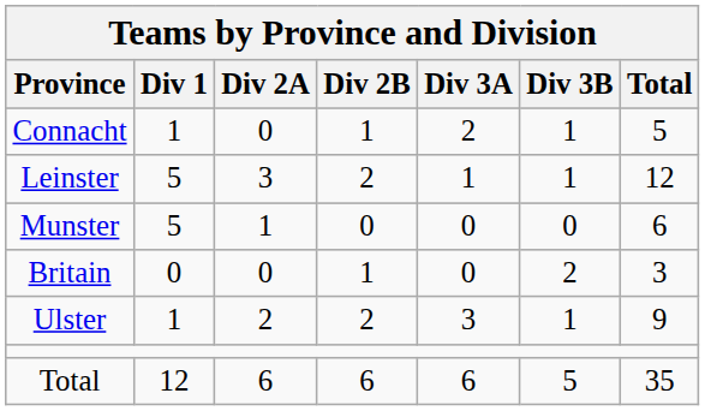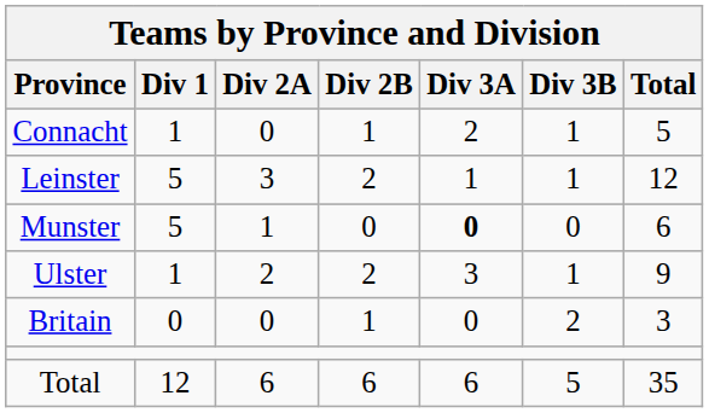 <table class="wikitable" style="text-align:center">
 <tr>
 <th colspan=7><big>Teams by Province and Division</big></th>
 </tr>
 <tr>
 <th>Province</th>
 <th>Div 1</th>
 <th>Div 2A</th>
 <th>Div 2B</th>
 <th>Div 3A</th>
 <th>Div 3B</th>
 <th>Total</th>
 </tr>
 <tr>
 <td><a href='#'>Connacht</a></td>
 <td>1</td>
 <td>0</td>
 <td>1</td>
 <td>2</td>
 <td>1</td>
 <td>5</td>
 </tr>
 <tr>
 <td><a href='#'>Leinster</a></td>
 <td>5</td>
 <td>3</td>
 <td>2</td>
 <td>1</td>
 <td>1</td>
 <td>12</td>
 </tr>
 <tr>
 <td><a href='#'>Munster</a></td>
 <td>5</td>
 <td>1</td>
 <td>0</td>
-<td>0</td>
+<td><strong>0</strong></td>
 <td>0</td>
 <td>6</td>
+</tr>
+<tr>
+<td><a href='#'>Ulster</a></td>
+<td>1</td>
+<td>2</td>
+<td>2</td>
+<td>3</td>
+<td>1</td>
+<td>9</td>
 </tr>
 <tr>
 <td><a href='#'>Britain</a></td>
 <td>0</td>
 <td>0</td>
 <td>1</td>
 <td>0</td>
 <td>2</td>
 <td>3</td>
-</tr>
-<tr>
-<td><a href='#'>Ulster</a></td>
-<td>1</td>
-<td>2</td>
-<td>2</td>
-<td>3</td>
-<td>1</td>
-<td>9</td>
 </tr>
 <tr>
 <td colspan=7></td>
 </tr>
 <tr>
 <td>Total</td>
 <td>12</td>
 <td>6</td>
 <td>6</td>
 <td>6</td>
 <td>5</td>
 <td>35</td>
 </tr>
 </table>
